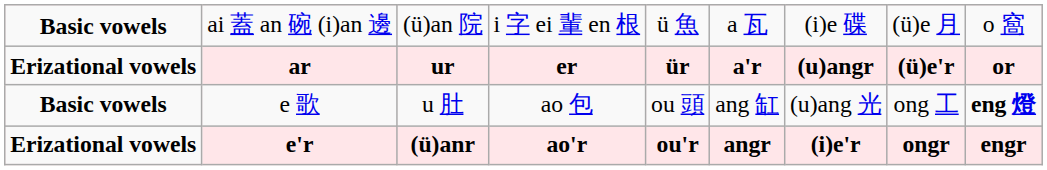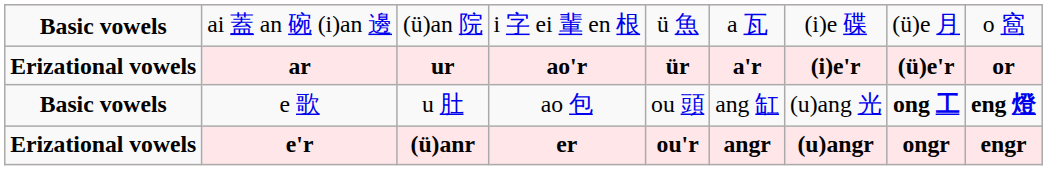 <table class="wikitable" style="background-color: #ffe6e9;text-align: center">
 <tr bgcolor=#f9f9f9>
 <td><strong>Basic vowels</strong></td>
 <td>ai <a href='#'>蓋</a> an <a href='#'>碗</a> (i)an <a href='#'>邊</a></td>
 <td>(ü)an <a href='#'>院</a></td>
 <td>i <a href='#'>字</a> ei <a href='#'>輩</a> en <a href='#'>根</a></td>
 <td>ü <a href='#'>魚</a></td>
 <td>a <a href='#'>瓦</a></td>
 <td>(i)e <a href='#'>碟</a></td>
 <td>(ü)e <a href='#'>月</a></td>
 <td>o <a href='#'>窩</a></td>
 </tr>
 <tr>
 <td bgcolor=#f9f9f9><strong>Erizational vowels</strong></td>
 <td><strong>ar</strong><br></td>
 <td><strong>ur</strong><br></td>
-<td><strong>er</strong><br></td>
+<td><strong>ao'r</strong><br></td>
 <td><strong>ür</strong><br></td>
 <td><strong>a'r</strong><br></td>
-<td><strong>(u)angr</strong><br></td>
+<td><strong>(i)e'r</strong><br></td>
 <td><strong>(ü)e'r</strong><br></td>
 <td><strong>or</strong><br></td>
 </tr>
 <tr bgcolor=#f9f9f9>
 <td><strong>Basic vowels</strong></td>
 <td>e <a href='#'>歌</a></td>
 <td>u <a href='#'>肚</a></td>
 <td>ao <a href='#'>包</a></td>
 <td>ou <a href='#'>頭</a></td>
 <td>ang <a href='#'>缸</a></td>
 <td>(u)ang <a href='#'>光</a></td>
-<td>ong <a href='#'>工</a></td>
+<td><strong>ong <a href='#'>工</a></strong></td>
 <td><strong>eng <a href='#'>燈</a></strong></td>
 </tr>
 <tr>
 <td bgcolor=#f9f9f9><strong>Erizational vowels</strong></td>
 <td><strong>e'r</strong><br></td>
 <td><strong>(ü)anr</strong><br></td>
-<td><strong>ao'r</strong><br></td>
+<td><strong>er</strong><br></td>
 <td><strong>ou'r</strong><br></td>
 <td><strong>angr</strong><br></td>
-<td><strong>(i)e'r</strong><br></td>
+<td><strong>(u)angr</strong><br></td>
 <td><strong>ongr</strong><br></td>
 <td><strong>engr</strong><br></td>
 </tr>
 </table>
